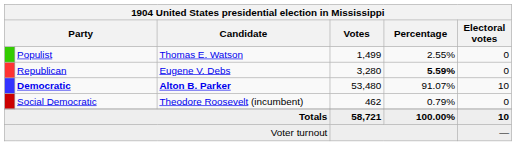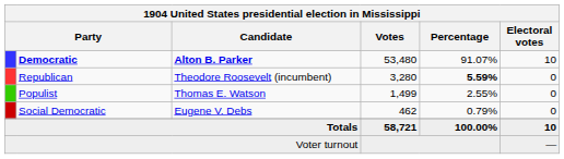 <table class="wikitable" style="font-size: 95%;">
 <tr>
 <th colspan="6">1904 United States presidential election in Mississippi</th>
 </tr>
 <tr>
 <th colspan="2" style="width: 15em">Party</th>
 <th style="width: 17em">Candidate</th>
 <th style="width: 5em">Votes</th>
 <th style="width: 7em">Percentage</th>
 <th style="width: 5em">Electoral votes</th>
 </tr>
 <tr>
+<th style="background-color:#3333FF; width: 3px"></th>
+<td style="width: 130px"><strong><a href='#'>Democratic</a></strong></td>
+<td><strong><a href='#'>Alton B. Parker</a></strong></td>
+<td align="right">53,480</td>
+<td align="right">91.07%</td>
+<td align="right">10</td>
+</tr>
+<tr>
+<th style="background-color:#FF3333; width: 3px"></th>
+<td style="width: 130px"><a href='#'>Republican</a></td>
+<td><a href='#'>Theodore Roosevelt</a> (incumbent)</td>
+<td align="right">3,280</td>
+<td align="right"><strong>5.59%</strong></td>
+<td align="right">0</td>
+</tr>
+<tr>
 <th style="background-color:#3c0; width: 3px"></th>
 <td style="width: 130px"><a href='#'>Populist</a></td>
 <td><a href='#'>Thomas E. Watson</a></td>
 <td align="right">1,499</td>
 <td align="right">2.55%</td>
 <td align="right">0</td>
 </tr>
 <tr>
-<th style="background-color:#FF3333; width: 3px"></th>
-<td style="width: 130px"><a href='#'>Republican</a></td>
-<td><a href='#'>Eugene V. Debs</a></td>
-<td align="right">3,280</td>
-<td align="right"><strong>5.59%</strong></td>
-<td align="right">0</td>
-</tr>
-<tr>
-<th style="background-color:#3333FF; width: 3px"></th>
-<td style="width: 130px"><strong><a href='#'>Democratic</a></strong></td>
-<td><strong><a href='#'>Alton B. Parker</a></strong></td>
-<td align="right">53,480</td>
-<td align="right">91.07%</td>
-<td align="right">10</td>
-</tr>
-<tr>
 <th style="background-color:#c00; width: 3px"></th>
 <td style="width: 130px"><a href='#'>Social Democratic</a></td>
-<td><a href='#'>Theodore Roosevelt</a> (incumbent)</td>
+<td><a href='#'>Eugene V. Debs</a></td>
 <td align="right">462</td>
 <td align="right">0.79%</td>
 <td align="right">0</td>
 </tr>
 <tr>
 </tr>
 <tr bgcolor="#EEEEEE">
 <td colspan="3" align="right"><strong>Totals</strong></td>
 <td align="right"><strong>58,721</strong></td>
 <td align="right"><strong>100.00%</strong></td>
 <td align="right"><strong>10</strong></td>
 </tr>
 <tr bgcolor="#EEEEEE">
 <td colspan="3" align="right">Voter turnout</td>
 <td colspan="2" align="right"></td>
 <td align="right">—</td>
 </tr>
 </table>
